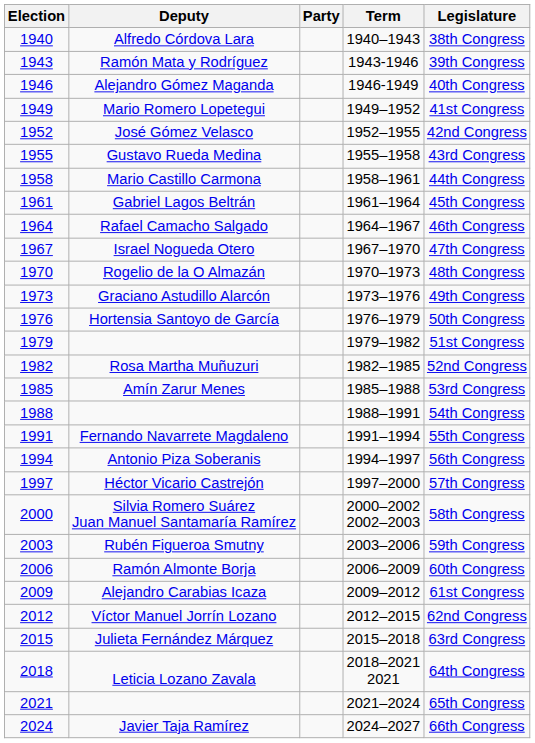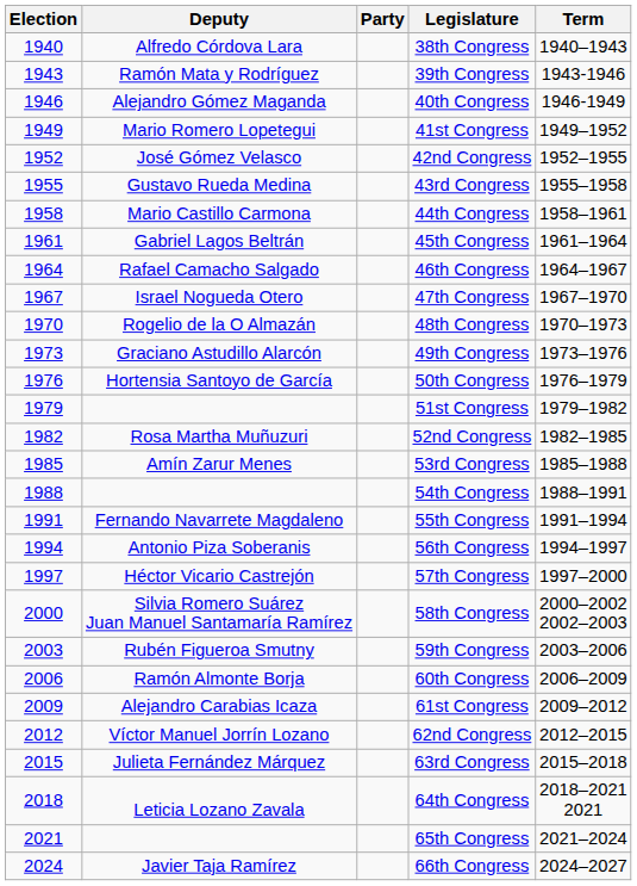 <table class="wikitable sortable" style="text-align: center">
 <tr>
 <th>Election</th>
 <th class="unsortable">Deputy</th>
 <th class="unsortable">Party</th>
+<th class="unsortable">Legislature</th>
 <th class="unsortable">Term</th>
-<th class="unsortable">Legislature</th>
 </tr>
 <tr>
 <td><a href='#'>1940</a></td>
 <td><a href='#'>Alfredo Córdova Lara</a></td>
 <td></td>
+<td><a href='#'>38th Congress</a></td>
 <td>1940–1943</td>
-<td><a href='#'>38th Congress</a></td>
 </tr>
 <tr>
 <td><a href='#'>1943</a></td>
 <td><a href='#'>Ramón Mata y Rodríguez</a></td>
 <td></td>
+<td><a href='#'>39th Congress</a></td>
 <td>1943-1946</td>
-<td><a href='#'>39th Congress</a></td>
 </tr>
 <tr>
 <td><a href='#'>1946</a></td>
 <td><a href='#'>Alejandro Gómez Maganda</a></td>
 <td></td>
+<td><a href='#'>40th Congress</a></td>
 <td>1946-1949</td>
-<td><a href='#'>40th Congress</a></td>
 </tr>
 <tr>
 <td><a href='#'>1949</a></td>
 <td><a href='#'>Mario Romero Lopetegui</a></td>
 <td></td>
+<td><a href='#'>41st Congress</a></td>
 <td>1949–1952</td>
-<td><a href='#'>41st Congress</a></td>
 </tr>
 <tr>
 <td><a href='#'>1952</a></td>
 <td><a href='#'>José Gómez Velasco</a></td>
 <td></td>
+<td><a href='#'>42nd Congress</a></td>
 <td>1952–1955</td>
-<td><a href='#'>42nd Congress</a></td>
 </tr>
 <tr>
 <td><a href='#'>1955</a></td>
 <td><a href='#'>Gustavo Rueda Medina</a></td>
 <td></td>
+<td><a href='#'>43rd Congress</a></td>
 <td>1955–1958</td>
-<td><a href='#'>43rd Congress</a></td>
 </tr>
 <tr>
 <td><a href='#'>1958</a></td>
 <td><a href='#'>Mario Castillo Carmona</a></td>
 <td></td>
+<td><a href='#'>44th Congress</a></td>
 <td>1958–1961</td>
-<td><a href='#'>44th Congress</a></td>
 </tr>
 <tr>
 <td><a href='#'>1961</a></td>
 <td><a href='#'>Gabriel Lagos Beltrán</a></td>
 <td></td>
+<td><a href='#'>45th Congress</a></td>
 <td>1961–1964</td>
-<td><a href='#'>45th Congress</a></td>
 </tr>
 <tr>
 <td><a href='#'>1964</a></td>
 <td><a href='#'>Rafael Camacho Salgado</a></td>
 <td></td>
+<td><a href='#'>46th Congress</a></td>
 <td>1964–1967</td>
-<td><a href='#'>46th Congress</a></td>
 </tr>
 <tr>
 <td><a href='#'>1967</a></td>
 <td><a href='#'>Israel Nogueda Otero</a></td>
 <td></td>
+<td><a href='#'>47th Congress</a></td>
 <td>1967–1970</td>
-<td><a href='#'>47th Congress</a></td>
 </tr>
 <tr>
 <td><a href='#'>1970</a></td>
 <td><a href='#'>Rogelio de la O Almazán</a></td>
 <td></td>
+<td><a href='#'>48th Congress</a></td>
 <td>1970–1973</td>
-<td><a href='#'>48th Congress</a></td>
 </tr>
 <tr>
 <td><a href='#'>1973</a></td>
 <td><a href='#'>Graciano Astudillo Alarcón</a></td>
 <td></td>
+<td><a href='#'>49th Congress</a></td>
 <td>1973–1976</td>
-<td><a href='#'>49th Congress</a></td>
 </tr>
 <tr>
 <td><a href='#'>1976</a></td>
 <td><a href='#'>Hortensia Santoyo de García</a></td>
 <td></td>
+<td><a href='#'>50th Congress</a></td>
 <td>1976–1979</td>
-<td><a href='#'>50th Congress</a></td>
 </tr>
 <tr>
 <td><a href='#'>1979</a></td>
 <td></td>
 <td></td>
+<td><a href='#'>51st Congress</a></td>
 <td>1979–1982</td>
-<td><a href='#'>51st Congress</a></td>
 </tr>
 <tr>
 <td><a href='#'>1982</a></td>
 <td><a href='#'>Rosa Martha Muñuzuri</a></td>
 <td></td>
+<td><a href='#'>52nd Congress</a></td>
 <td>1982–1985</td>
-<td><a href='#'>52nd Congress</a></td>
 </tr>
 <tr>
 <td><a href='#'>1985</a></td>
 <td><a href='#'>Amín Zarur Menes</a></td>
 <td></td>
+<td><a href='#'>53rd Congress</a></td>
 <td>1985–1988</td>
-<td><a href='#'>53rd Congress</a></td>
 </tr>
 <tr>
 <td><a href='#'>1988</a></td>
 <td></td>
 <td></td>
+<td><a href='#'>54th Congress</a></td>
 <td>1988–1991</td>
-<td><a href='#'>54th Congress</a></td>
 </tr>
 <tr>
 <td><a href='#'>1991</a></td>
 <td><a href='#'>Fernando Navarrete Magdaleno</a></td>
 <td></td>
+<td><a href='#'>55th Congress</a></td>
 <td>1991–1994</td>
-<td><a href='#'>55th Congress</a></td>
 </tr>
 <tr>
 <td><a href='#'>1994</a></td>
 <td><a href='#'>Antonio Piza Soberanis</a></td>
 <td></td>
+<td><a href='#'>56th Congress</a></td>
 <td>1994–1997</td>
-<td><a href='#'>56th Congress</a></td>
 </tr>
 <tr>
 <td><a href='#'>1997</a></td>
 <td><a href='#'>Héctor Vicario Castrejón</a></td>
 <td></td>
+<td><a href='#'>57th Congress</a></td>
 <td>1997–2000</td>
-<td><a href='#'>57th Congress</a></td>
 </tr>
 <tr>
 <td><a href='#'>2000</a></td>
 <td><a href='#'>Silvia Romero Suárez</a><br><a href='#'>Juan Manuel Santamaría Ramírez</a></td>
 <td></td>
+<td><a href='#'>58th Congress</a></td>
 <td>2000–2002<br>2002–2003</td>
-<td><a href='#'>58th Congress</a></td>
 </tr>
 <tr>
 <td><a href='#'>2003</a></td>
 <td><a href='#'>Rubén Figueroa Smutny</a></td>
 <td></td>
+<td><a href='#'>59th Congress</a></td>
 <td>2003–2006</td>
-<td><a href='#'>59th Congress</a></td>
 </tr>
 <tr>
 <td><a href='#'>2006</a></td>
 <td><a href='#'>Ramón Almonte Borja</a></td>
 <td></td>
+<td><a href='#'>60th Congress</a></td>
 <td>2006–2009</td>
-<td><a href='#'>60th Congress</a></td>
 </tr>
 <tr>
 <td><a href='#'>2009</a></td>
 <td><a href='#'>Alejandro Carabias Icaza</a></td>
 <td></td>
+<td><a href='#'>61st Congress</a></td>
 <td>2009–2012</td>
-<td><a href='#'>61st Congress</a></td>
 </tr>
 <tr>
 <td><a href='#'>2012</a></td>
 <td><a href='#'>Víctor Manuel Jorrín Lozano</a></td>
 <td></td>
+<td><a href='#'>62nd Congress</a></td>
 <td>2012–2015</td>
-<td><a href='#'>62nd Congress</a></td>
 </tr>
 <tr>
 <td><a href='#'>2015</a></td>
 <td><a href='#'>Julieta Fernández Márquez</a></td>
 <td></td>
+<td><a href='#'>63rd Congress</a></td>
 <td>2015–2018</td>
-<td><a href='#'>63rd Congress</a></td>
 </tr>
 <tr>
 <td><a href='#'>2018</a></td>
 <td><br><a href='#'>Leticia Lozano Zavala</a></td>
 <td></td>
+<td><a href='#'>64th Congress</a></td>
 <td>2018–2021<br>2021</td>
-<td><a href='#'>64th Congress</a></td>
 </tr>
 <tr>
 <td><a href='#'>2021</a></td>
 <td></td>
 <td></td>
+<td><a href='#'>65th Congress</a></td>
 <td>2021–2024</td>
-<td><a href='#'>65th Congress</a></td>
 </tr>
 <tr>
 <td><a href='#'>2024</a></td>
 <td><a href='#'>Javier Taja Ramírez</a></td>
 <td></td>
+<td><a href='#'>66th Congress</a></td>
 <td>2024–2027</td>
-<td><a href='#'>66th Congress</a></td>
 </tr>
 </table>
